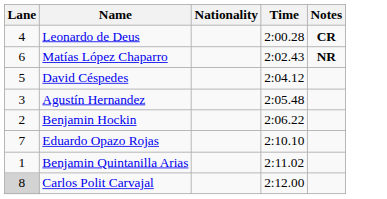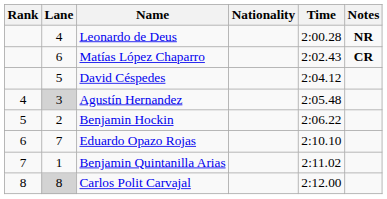 <table class="wikitable sortable" style="text-align:center">
 <tr>
+<th>Rank</th>
 <th>Lane</th>
 <th>Name</th>
 <th>Nationality</th>
 <th>Time</th>
 <th>Notes</th>
 </tr>
 <tr>
+<td></td>
 <td>4</td>
 <td align=left><a href='#'>Leonardo de Deus</a></td>
 <td align=left></td>
 <td>2:00.28</td>
-<td><strong>CR</strong></td>
+<td><strong>NR</strong></td>
 </tr>
 <tr>
+<td></td>
 <td>6</td>
 <td align=left><a href='#'>Matías López Chaparro</a></td>
 <td align=left></td>
 <td>2:02.43</td>
-<td><strong>NR</strong></td>
+<td><strong>CR</strong></td>
 </tr>
 <tr>
+<td></td>
 <td>5</td>
 <td align=left><a href='#'>David Céspedes</a></td>
 <td align=left></td>
 <td>2:04.12</td>
 <td></td>
 </tr>
 <tr>
-<td>3</td>
+<td>4</td>
+<td style="background: lightgrey;">3</td>
 <td align=left><a href='#'>Agustín Hernandez</a></td>
 <td align=left></td>
 <td>2:05.48</td>
 <td></td>
 </tr>
 <tr>
+<td>5</td>
 <td>2</td>
 <td align=left><a href='#'>Benjamin Hockin</a></td>
 <td align=left></td>
 <td>2:06.22</td>
 <td></td>
 </tr>
 <tr>
+<td>6</td>
 <td>7</td>
 <td align=left><a href='#'>Eduardo Opazo Rojas</a></td>
 <td align=left></td>
 <td>2:10.10</td>
 <td></td>
 </tr>
 <tr>
+<td>7</td>
 <td>1</td>
 <td align=left><a href='#'>Benjamin Quintanilla Arias</a></td>
 <td align=left></td>
 <td>2:11.02</td>
 <td></td>
 </tr>
 <tr>
+<td>8</td>
 <td style="background: lightgrey;">8</td>
 <td align=left><a href='#'>Carlos Polit Carvajal</a></td>
 <td align=left></td>
 <td>2:12.00</td>
 <td></td>
 </tr>
 </table>
